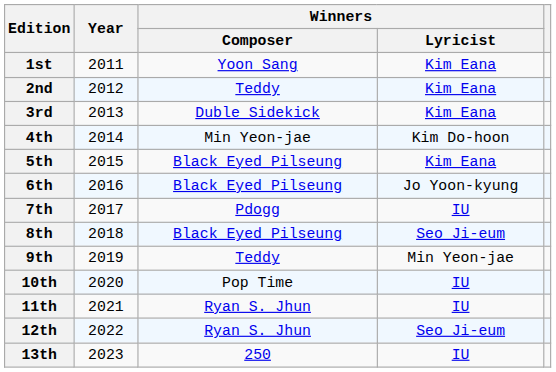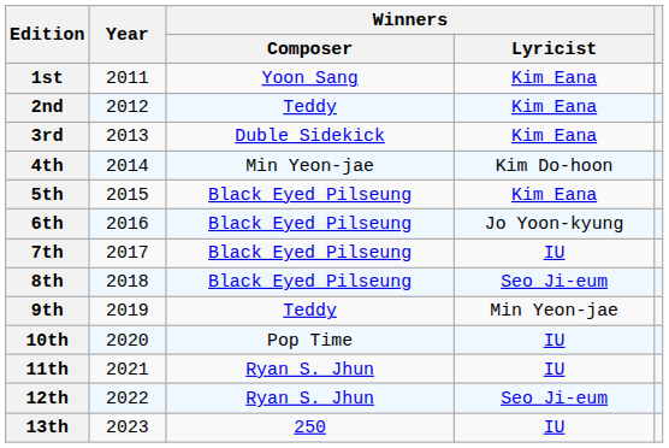 <table class="wikitable plainrowheaders" style="text-align: center">
 <tr>
 <th scope="col" rowspan="2" width="50">Edition</th>
 <th scope="col" rowspan="2" width="50">Year</th>
 <th scope="col" colspan="2" width="350">Winners</th>
 <th scope="col" rowspan="2"></th>
 </tr>
 <tr>
 <th>Composer</th>
 <th>Lyricist</th>
 </tr>
 <tr>
 <th scope="row" style="text-align:center">1st</th>
 <td>2011</td>
 <td><a href='#'>Yoon Sang</a></td>
 <td><a href='#'>Kim Eana</a></td>
 <td></td>
 </tr>
 <tr style="background:#F0F8FF">
 <th scope="row" style="text-align:center">2nd</th>
 <td>2012</td>
 <td><a href='#'>Teddy</a></td>
 <td><a href='#'>Kim Eana</a></td>
 <td></td>
 </tr>
 <tr>
 <th scope="row" style="text-align:center">3rd</th>
 <td>2013</td>
 <td><a href='#'>Duble Sidekick</a></td>
 <td><a href='#'>Kim Eana</a></td>
 <td></td>
 </tr>
 <tr style="background:#F0F8FF">
 <th scope="row" style="text-align:center">4th</th>
 <td>2014</td>
 <td>Min Yeon-jae</td>
 <td>Kim Do-hoon</td>
 <td></td>
 </tr>
 <tr>
 <th scope="row" style="text-align:center">5th</th>
 <td>2015</td>
 <td><a href='#'>Black Eyed Pilseung</a></td>
 <td><a href='#'>Kim Eana</a></td>
 <td></td>
 </tr>
 <tr style="background:#F0F8FF">
 <th scope="row" style="text-align:center">6th</th>
 <td>2016</td>
 <td><a href='#'>Black Eyed Pilseung</a></td>
 <td>Jo Yoon-kyung</td>
 <td></td>
 </tr>
 <tr>
 <th scope="row" style="text-align:center">7th</th>
 <td>2017</td>
-<td><a href='#'>Pdogg</a></td>
+<td><a href='#'>Black Eyed Pilseung</a></td>
 <td><a href='#'>IU</a></td>
 <td></td>
 </tr>
 <tr style="background:#F0F8FF">
 <th scope="row" style="text-align:center">8th</th>
 <td>2018</td>
 <td><a href='#'>Black Eyed Pilseung</a></td>
 <td><a href='#'>Seo Ji-eum</a></td>
 <td></td>
 </tr>
 <tr>
 <th scope="row" style="text-align:center">9th</th>
 <td>2019</td>
 <td><a href='#'>Teddy</a></td>
 <td>Min Yeon-jae</td>
 <td></td>
 </tr>
 <tr style="background:#F0F8FF">
 <th scope="row" style="text-align:center">10th</th>
 <td>2020</td>
 <td>Pop Time</td>
 <td><a href='#'>IU</a></td>
 <td></td>
 </tr>
 <tr>
 <th scope="row" style="text-align:center">11th</th>
 <td>2021</td>
 <td><a href='#'>Ryan S. Jhun</a></td>
 <td><a href='#'>IU</a></td>
 <td></td>
 </tr>
 <tr style="background:#F0F8FF">
 <th scope="row" style="text-align:center">12th</th>
 <td>2022</td>
 <td><a href='#'>Ryan S. Jhun</a></td>
 <td><a href='#'>Seo Ji-eum</a></td>
 <td></td>
 </tr>
 <tr>
 <th scope="row" style="text-align:center">13th</th>
 <td>2023</td>
 <td><a href='#'>250</a></td>
 <td><a href='#'>IU</a></td>
 <td></td>
 </tr>
 </table>
